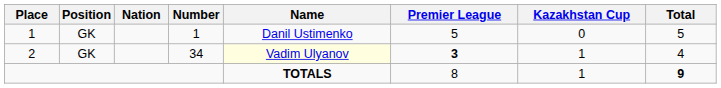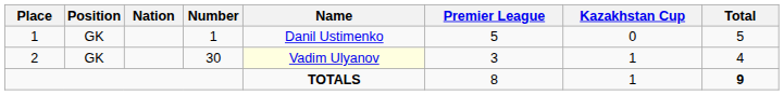 <table class="wikitable" style="font-size: 95%; text-align: center;">
 <tr>
 <th width=60>Place</th>
 <th width=60>Position</th>
 <th width=60>Nation</th>
 <th width=60>Number</th>
 <th width=200>Name</th>
 <th width=150><a href='#'>Premier League</a></th>
 <th width=150><a href='#'>Kazakhstan Cup</a></th>
 <th width=80>Total</th>
 </tr>
 <tr>
 <td>1</td>
 <td>GK</td>
 <td></td>
 <td>1</td>
 <td><a href='#'>Danil Ustimenko</a></td>
 <td>5</td>
 <td>0</td>
 <td>5</td>
 </tr>
 <tr>
 <td>2</td>
 <td>GK</td>
 <td></td>
-<td>34</td>
+<td>30</td>
 <td style="background: lightyellow;"><a href='#'>Vadim Ulyanov</a></td>
-<td><strong>3</strong></td>
+<td>3</td>
 <td>1</td>
 <td>4</td>
 </tr>
 <tr>
 <td colspan="4"></td>
 <td><strong>TOTALS</strong></td>
 <td>8</td>
 <td>1</td>
 <td><strong>9</strong></td>
 </tr>
 </table>
